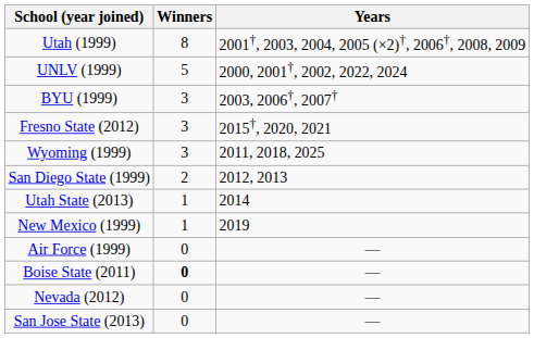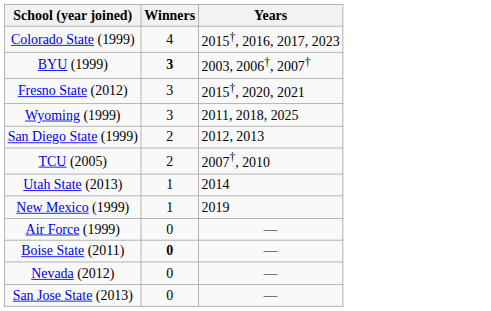 <table class="wikitable">
 <tr>
 <th>School (year joined)</th>
 <th>Winners</th>
 <th>Years</th>
 </tr>
 <tr align=center>
-<td><a href='#'>Utah</a> (1999)</td>
-<td>8</td>
-<td align=left>2001<sup>†</sup>, 2003, 2004, 2005 (×2)<sup>†</sup>, 2006<sup>†</sup>, 2008, 2009</td>
-</tr>
-<tr align=center>
-<td><a href='#'>UNLV</a> (1999)</td>
-<td>5</td>
-<td align=left>2000, 2001<sup>†</sup>, 2002, 2022, 2024</td>
+<td><a href='#'>Colorado State</a> (1999)</td>
+<td>4</td>
+<td align=left>2015<sup>†</sup>, 2016, 2017, 2023</td>
 </tr>
 <tr align="center">
 <td><a href='#'>BYU</a> (1999)</td>
-<td>3</td>
+<td><strong>3</strong></td>
 <td align=left>2003, 2006<sup>†</sup>, 2007<sup>†</sup></td>
 </tr>
 <tr align="center">
 <td><a href='#'>Fresno State</a> (2012)</td>
 <td>3</td>
 <td align=left>2015<sup>†</sup>, 2020, 2021</td>
 </tr>
 <tr align="center">
 <td><a href='#'>Wyoming</a> (1999)</td>
 <td>3</td>
 <td align="left">2011, 2018, 2025</td>
 </tr>
 <tr align="center">
 <td><a href='#'>San Diego State</a> (1999)</td>
 <td>2</td>
 <td align=left>2012, 2013</td>
+</tr>
+<tr align="center">
+<td><a href='#'>TCU</a> (2005)</td>
+<td>2</td>
+<td align=left>2007<sup>†</sup>, 2010</td>
 </tr>
 <tr align="center">
 <td><a href='#'>Utah State</a> (2013)</td>
 <td>1</td>
 <td align=left>2014</td>
 </tr>
 <tr align="center">
 <td><a href='#'>New Mexico</a> (1999)</td>
 <td>1</td>
 <td align=left>2019</td>
 </tr>
 <tr align="center">
 <td><a href='#'>Air Force</a> (1999)</td>
 <td>0</td>
 <td>—</td>
 </tr>
 <tr align="center">
 <td><a href='#'>Boise State</a> (2011)</td>
 <td><strong>0</strong></td>
 <td>—</td>
 </tr>
 <tr align="center">
 <td><a href='#'>Nevada</a> (2012)</td>
 <td>0</td>
 <td>—</td>
 </tr>
 <tr align="center">
 <td><a href='#'>San Jose State</a> (2013)</td>
 <td>0</td>
 <td>—</td>
 </tr>
 </table>
